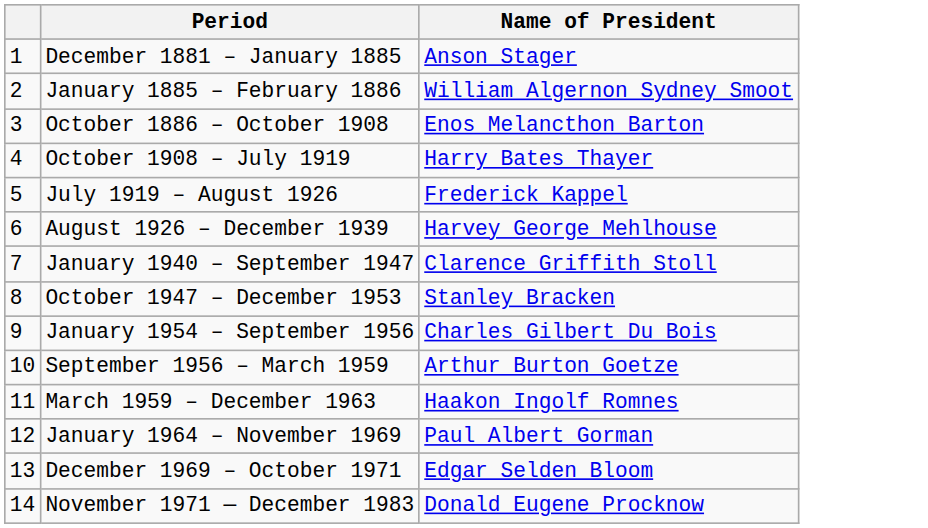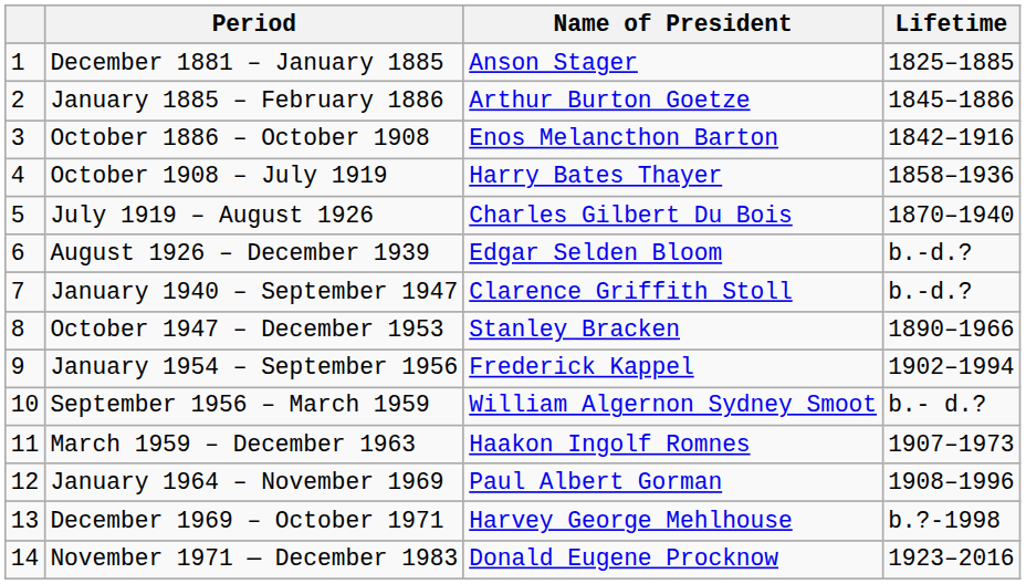 <table class="wikitable">
 <tr>
 <th></th>
 <th>Period</th>
 <th>Name of President</th>
+<th>Lifetime</th>
 </tr>
 <tr>
 <td>1</td>
 <td>December 1881 – January 1885</td>
 <td><a href='#'>Anson Stager</a></td>
+<td>1825–1885</td>
 </tr>
 <tr>
 <td>2</td>
 <td>January 1885 – February 1886</td>
-<td><a href='#'>William Algernon Sydney Smoot</a></td>
+<td><a href='#'>Arthur Burton Goetze</a></td>
+<td>1845–1886</td>
 </tr>
 <tr>
 <td>3</td>
 <td>October 1886 – October 1908</td>
 <td><a href='#'>Enos Melancthon Barton</a></td>
+<td>1842–1916</td>
 </tr>
 <tr>
 <td>4</td>
 <td>October 1908 – July 1919</td>
 <td><a href='#'>Harry Bates Thayer</a></td>
+<td>1858–1936</td>
 </tr>
 <tr>
 <td>5</td>
 <td>July 1919 – August 1926</td>
-<td Frederick Russell Kappel><a href='#'>Frederick Kappel</a></td>
+<td><a href='#'>Charles Gilbert Du Bois</a></td>
+<td>1870–1940</td>
 </tr>
 <tr>
 <td>6</td>
 <td>August 1926 – December 1939</td>
-<td><a href='#'>Harvey George Mehlhouse</a></td>
+<td><a href='#'>Edgar Selden Bloom</a></td>
+<td>b.-d.?</td>
 </tr>
 <tr>
 <td>7</td>
 <td>January 1940 – September 1947</td>
 <td><a href='#'>Clarence Griffith Stoll</a></td>
+<td>b.-d.?</td>
 </tr>
 <tr>
 <td>8</td>
 <td>October 1947 – December 1953</td>
 <td><a href='#'>Stanley Bracken</a></td>
+<td>1890–1966</td>
 </tr>
 <tr>
 <td>9</td>
 <td>January 1954 – September 1956</td>
-<td><a href='#'>Charles Gilbert Du Bois</a></td>
+<td Frederick Russell Kappel><a href='#'>Frederick Kappel</a></td>
+<td>1902–1994</td>
 </tr>
 <tr>
 <td>10</td>
 <td>September 1956 – March 1959</td>
-<td><a href='#'>Arthur Burton Goetze</a></td>
+<td><a href='#'>William Algernon Sydney Smoot</a></td>
+<td>b.- d.?</td>
 </tr>
 <tr>
 <td>11</td>
 <td>March 1959 – December 1963</td>
 <td><a href='#'>Haakon Ingolf Romnes</a></td>
+<td>1907–1973</td>
 </tr>
 <tr>
 <td>12</td>
 <td>January 1964 – November 1969</td>
 <td><a href='#'>Paul Albert Gorman</a></td>
+<td>1908–1996</td>
 </tr>
 <tr>
 <td>13</td>
 <td>December 1969 – October 1971</td>
-<td><a href='#'>Edgar Selden Bloom</a></td>
+<td><a href='#'>Harvey George Mehlhouse</a></td>
+<td>b.?-1998</td>
 </tr>
 <tr>
 <td>14</td>
 <td>November 1971 — December 1983</td>
 <td><a href='#'>Donald Eugene Procknow</a></td>
+<td>1923–2016 </td>
 </tr>
 </table>
